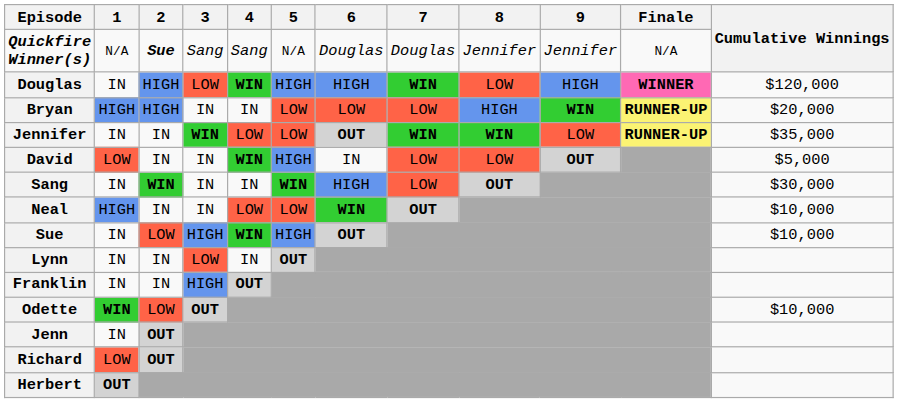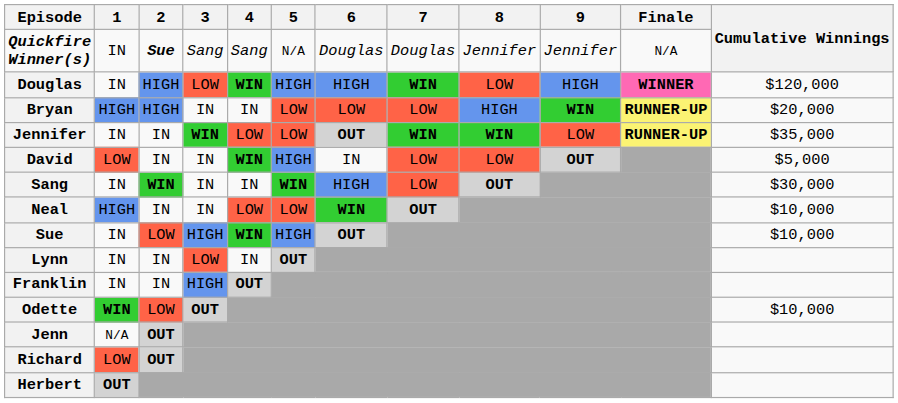 <table class="wikitable" style="text-align:center" align="center">
 <tr>
 <th>Episode</th>
 <th>1</th>
 <th>2</th>
 <th>3</th>
 <th>4</th>
 <th>5</th>
 <th>6</th>
 <th>7</th>
 <th>8</th>
 <th>9</th>
 <th>Finale</th>
 <th rowspan="2">Cumulative Winnings</th>
 </tr>
 <tr>
 <td><strong><em>Quickfire</em></strong><br><strong><em>Winner(s)</em></strong></td>
-<td><span><small>N/A</small></span></td>
+<td>IN</td>
 <td><strong><em>Sue</em></strong></td>
 <td><em>Sang</em></td>
 <td><em>Sang</em></td>
 <td><span><small>N/A</small></span></td>
 <td><em>Douglas</em></td>
 <td><em>Douglas</em></td>
 <td><em>Jennifer</em></td>
 <td><em>Jennifer</em></td>
 <td><span><small>N/A</small></span></td>
 </tr>
 <tr>
 <th>Douglas</th>
 <td>IN</td>
 <td style="background:cornflowerblue;">HIGH</td>
 <td style="background:tomato;">LOW</td>
 <td style="background:limegreen;"><strong>WIN</strong></td>
 <td style="background:cornflowerblue;">HIGH</td>
 <td style="background:cornflowerblue;">HIGH</td>
 <td style="background:limegreen;"><strong>WIN</strong></td>
 <td style="background:tomato;">LOW</td>
 <td style="background:cornflowerblue;">HIGH</td>
 <td style="background:hotpink;"><strong>WINNER</strong></td>
 <td>$120,000</td>
 </tr>
 <tr>
 <th>Bryan</th>
 <td style="background:cornflowerblue;">HIGH</td>
 <td style="background:cornflowerblue;">HIGH</td>
 <td>IN</td>
 <td>IN</td>
 <td style="background:tomato;">LOW</td>
 <td style="background:tomato;">LOW</td>
 <td style="background:tomato;">LOW</td>
 <td style="background:cornflowerblue;">HIGH</td>
 <td style="background:limegreen;"><strong>WIN</strong></td>
 <td style="background:#FBF373;"><strong>RUNNER-UP</strong></td>
 <td>$20,000</td>
 </tr>
 <tr>
 <th>Jennifer</th>
 <td>IN</td>
 <td>IN</td>
 <td style="background:limegreen;"><strong>WIN</strong></td>
 <td style="background:tomato;">LOW</td>
 <td style="background:tomato;">LOW</td>
 <td style="background:lightgrey;"><strong>OUT</strong></td>
 <td style="background:limegreen;"><strong>WIN</strong></td>
 <td style="background:limegreen;"><strong>WIN</strong></td>
 <td style="background:tomato;">LOW</td>
 <td style="background:#FBF373;"><strong>RUNNER-UP</strong></td>
 <td>$35,000</td>
 </tr>
 <tr>
 <th>David</th>
 <td style="background:tomato;">LOW</td>
 <td>IN</td>
 <td>IN</td>
 <td style="background:limegreen;"><strong>WIN</strong></td>
 <td style="background:cornflowerblue;">HIGH</td>
 <td>IN</td>
 <td style="background:tomato;">LOW</td>
 <td style="background:tomato;">LOW</td>
 <td style="background:lightgrey;"><strong>OUT</strong></td>
 <td bgcolor="darkgray" colspan="1"></td>
 <td>$5,000</td>
 </tr>
 <tr>
 <th>Sang</th>
 <td>IN</td>
 <td style="background:limegreen;"><strong>WIN</strong></td>
 <td>IN</td>
 <td>IN</td>
 <td style="background:limegreen;"><strong>WIN</strong></td>
 <td style="background:cornflowerblue;">HIGH</td>
 <td style="background:tomato;">LOW</td>
 <td style="background:lightgrey;"><strong>OUT</strong></td>
 <td bgcolor="darkgray" colspan="2"></td>
 <td>$30,000</td>
 </tr>
 <tr>
 <th>Neal</th>
 <td style="background:cornflowerblue;">HIGH</td>
 <td>IN</td>
 <td>IN</td>
 <td style="background:tomato;">LOW</td>
 <td style="background:tomato;">LOW</td>
 <td style="background:limegreen;"><strong>WIN</strong></td>
 <td style="background:lightgrey;"><strong>OUT</strong></td>
 <td bgcolor="darkgray" colspan="3"></td>
 <td>$10,000</td>
 </tr>
 <tr>
 <th>Sue</th>
 <td>IN</td>
 <td style="background:tomato;">LOW</td>
 <td style="background:cornflowerblue;">HIGH</td>
 <td style="background:limegreen;"><strong>WIN</strong></td>
 <td style="background:cornflowerblue;">HIGH</td>
 <td style="background:lightgrey;"><strong>OUT</strong></td>
 <td bgcolor="darkgray" colspan="4"></td>
 <td>$10,000</td>
 </tr>
 <tr>
 <th>Lynn</th>
 <td>IN</td>
 <td>IN</td>
 <td style="background:tomato;">LOW</td>
 <td>IN</td>
 <td style="background:lightgrey;"><strong>OUT</strong></td>
 <td bgcolor="darkgray" colspan="5"></td>
 <td></td>
 </tr>
 <tr>
 <th>Franklin</th>
 <td>IN</td>
 <td>IN</td>
 <td style="background:cornflowerblue;">HIGH</td>
 <td style="background:lightgrey;"><strong>OUT</strong></td>
 <td bgcolor="darkgray" colspan="6"></td>
 <td></td>
 </tr>
 <tr>
 <th>Odette</th>
 <td style="background:limegreen;"><strong>WIN</strong></td>
 <td style="background:tomato;">LOW</td>
 <td style="background:lightgrey;"><strong>OUT</strong></td>
 <td bgcolor="darkgray" colspan="7"></td>
 <td>$10,000</td>
 </tr>
 <tr>
 <th>Jenn</th>
-<td>IN</td>
+<td><span><small>N/A</small></span></td>
 <td style="background:lightgrey;"><strong>OUT</strong></td>
 <td bgcolor="darkgray" colspan="8"></td>
 <td></td>
 </tr>
 <tr>
 <th>Richard</th>
 <td style="background:tomato;">LOW</td>
 <td style="background:lightgrey;"><strong>OUT</strong></td>
 <td bgcolor="darkgray" colspan="8"></td>
 <td></td>
 </tr>
 <tr>
 <th>Herbert</th>
 <td style="background:lightgrey;"><strong>OUT</strong></td>
 <td bgcolor="darkgray" colspan="9"></td>
 <td></td>
 </tr>
 </table>
